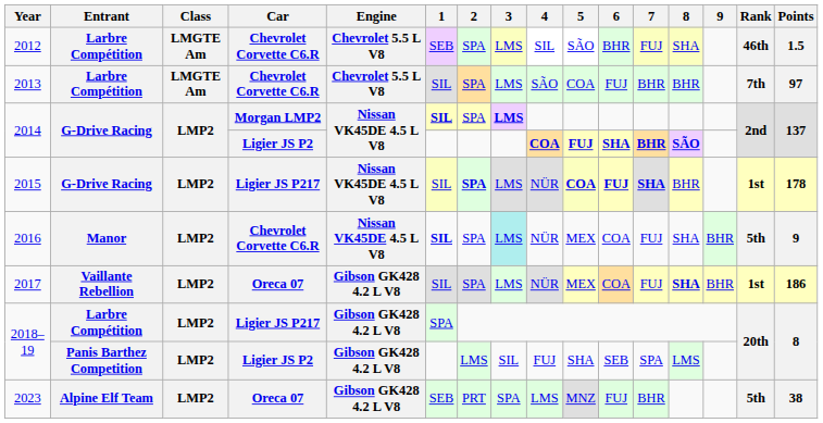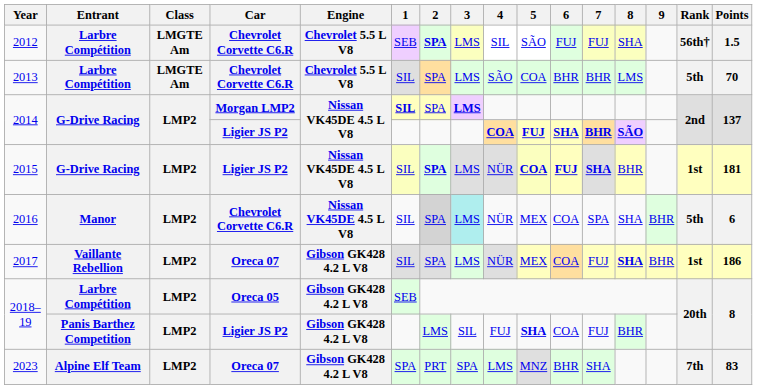 <table class="wikitable" style="text-align:center; font-size:90%">
 <tr>
 <th>Year</th>
 <th>Entrant</th>
 <th>Class</th>
 <th>Car</th>
 <th>Engine</th>
 <th>1</th>
 <th>2</th>
 <th>3</th>
 <th>4</th>
 <th>5</th>
 <th>6</th>
 <th>7</th>
 <th>8</th>
 <th>9</th>
 <th>Rank</th>
 <th>Points</th>
 </tr>
 <tr>
 <td><a href='#'>2012</a></td>
 <th><a href='#'>Larbre Compétition</a></th>
 <th>LMGTE Am</th>
 <th><a href='#'>Chevrolet Corvette C6.R</a></th>
 <th><a href='#'>Chevrolet</a> 5.5 L V8</th>
 <td style="background:#EFCFFF;"><a href='#'>SEB</a><br></td>
-<td style="background:#DFFFDF;"><a href='#'>SPA</a><br></td>
+<td style="background:#DFFFDF;"><strong><a href='#'>SPA</a><br></strong></td>
 <td style="background:#FBFFBF;"><a href='#'>LMS</a><br></td>
 <td style="background:#FFFFFF;"><a href='#'>SIL</a><br></td>
 <td style="background:#FFFFFF;"><a href='#'>SÃO</a><br></td>
-<td style="background:#DFFFDF;"><a href='#'>BHR</a><br></td>
+<td style="background:#DFFFDF;"><a href='#'>FUJ</a><br></td>
 <td style="background:#FBFFBF;"><a href='#'>FUJ</a><br></td>
 <td style="background:#FBFFBF;"><a href='#'>SHA</a><br></td>
 <td></td>
-<th>46th</th>
+<th>56th†</th>
 <th>1.5</th>
 </tr>
 <tr>
 <td><a href='#'>2013</a></td>
 <th><a href='#'>Larbre Compétition</a></th>
 <th>LMGTE Am</th>
 <th><a href='#'>Chevrolet Corvette C6.R</a></th>
 <th><a href='#'>Chevrolet</a> 5.5 L V8</th>
 <td style="background:#DFDFDF;"><a href='#'>SIL</a><br></td>
 <td style="background:#FFDF9F;"><a href='#'>SPA</a><br></td>
 <td style="background:#DFFFDF;"><a href='#'>LMS</a><br></td>
 <td style="background:#DFFFDF;"><a href='#'>SÃO</a><br></td>
 <td style="background:#DFFFDF;"><a href='#'>COA</a><br></td>
-<td style="background:#DFFFDF;"><a href='#'>FUJ</a><br></td>
 <td style="background:#DFFFDF;"><a href='#'>BHR</a><br></td>
 <td style="background:#DFFFDF;"><a href='#'>BHR</a><br></td>
+<td style="background:#DFFFDF;"><a href='#'>LMS</a><br></td>
 <td></td>
-<th>7th</th>
-<th>97</th>
+<th>5th</th>
+<th>70</th>
 </tr>
 <tr>
 <td rowspan=2><a href='#'>2014</a></td>
 <th rowspan=2><a href='#'>G-Drive Racing</a></th>
 <th rowspan=2>LMP2</th>
 <th><a href='#'>Morgan LMP2</a></th>
 <th rowspan=2><a href='#'>Nissan</a> VK45DE 4.5 L V8</th>
 <td style="background:#FFFFBF;"><strong><a href='#'>SIL</a></strong><br></td>
 <td style="background:#FFFFBF;"><a href='#'>SPA</a><br></td>
 <td style="background:#EFCFFF;"><strong><a href='#'>LMS</a></strong><br></td>
 <td></td>
 <td></td>
 <td></td>
 <td></td>
 <td></td>
 <td></td>
 <td rowspan=2 style="background:#DFDFDF;"><strong>2nd</strong></td>
 <td rowspan=2 style="background:#DFDFDF;"><strong>137</strong></td>
 </tr>
 <tr>
 <th><a href='#'>Ligier JS P2</a></th>
 <td></td>
 <td></td>
 <td></td>
 <td style="background:#FFDF9F;"><strong><a href='#'>COA</a></strong><br></td>
 <td style="background:#FFFFBF;"><strong><a href='#'>FUJ</a></strong><br></td>
 <td style="background:#FFFFBF;"><strong><a href='#'>SHA</a></strong><br></td>
 <td style="background:#FFDF9F;"><strong><a href='#'>BHR</a></strong><br></td>
 <td style="background:#EFCFFF;"><strong><a href='#'>SÃO</a></strong><br></td>
 <td></td>
 </tr>
 <tr>
 <td><a href='#'>2015</a></td>
 <th><a href='#'>G-Drive Racing</a></th>
 <th>LMP2</th>
-<th><a href='#'>Ligier JS P217</a></th>
+<th><a href='#'>Ligier JS P2</a></th>
 <th><a href='#'>Nissan</a> VK45DE 4.5 L V8</th>
 <td style="background:#FBFFBF;"><a href='#'>SIL</a><br></td>
 <td style="background:#DFFFDF;"><strong><a href='#'>SPA</a></strong><br></td>
 <td style="background:#DFDFDF;"><a href='#'>LMS</a><br></td>
 <td style="background:#DFDFDF;"><a href='#'>NÜR</a><br></td>
 <td style="background:#FBFFBF;"><strong><a href='#'>COA</a></strong><br></td>
 <td style="background:#FFFFBF;"><strong><a href='#'>FUJ</a></strong><br></td>
 <td style="background:#DFDFDF;"><strong><a href='#'>SHA</a></strong><br></td>
 <td style="background:#FFFFBF;"><a href='#'>BHR</a><br></td>
 <td></td>
 <th style="background:#FFFFBF;">1st</th>
-<th style="background:#FFFFBF;">178</th>
+<th style="background:#FFFFBF;">181</th>
 </tr>
 <tr>
 <td><a href='#'>2016</a></td>
 <th><a href='#'>Manor</a></th>
 <th>LMP2</th>
 <th><a href='#'>Chevrolet Corvette C6.R</a></th>
 <th><a href='#'>Nissan VK45DE</a> 4.5 L V8</th>
-<td><strong><a href='#'>SIL</a></strong></td>
-<td><a href='#'>SPA</a></td>
+<td><a href='#'>SIL</a></td>
+<td style="background: lightgrey;"><a href='#'>SPA</a></td>
 <td style="background: paleturquoise;"><a href='#'>LMS</a></td>
 <td><a href='#'>NÜR</a></td>
 <td><a href='#'>MEX</a></td>
 <td><a href='#'>COA</a></td>
-<td><a href='#'>FUJ</a></td>
+<td><a href='#'>SPA</a></td>
 <td><a href='#'>SHA</a></td>
 <td style="background:#DFFFDF;"><a href='#'>BHR</a><br></td>
 <th>5th</th>
-<th>9</th>
+<th>6</th>
 </tr>
 <tr>
 <td><a href='#'>2017</a></td>
 <th><a href='#'>Vaillante Rebellion</a></th>
 <th>LMP2</th>
 <th><a href='#'>Oreca 07</a></th>
 <th><a href='#'>Gibson</a> GK428 4.2 L V8</th>
 <td style="background:#DFDFDF;"><a href='#'>SIL</a><br></td>
 <td style="background:#DFDFDF;"><a href='#'>SPA</a><br></td>
 <td style="background:#DFFFDF;"><a href='#'>LMS</a><br></td>
 <td style="background:#DFDFDF;"><a href='#'>NÜR</a><br></td>
 <td style="background:#FFFFBF;"><a href='#'>MEX</a><br></td>
 <td style="background:#FFDF9F;"><a href='#'>COA</a><br></td>
 <td style="background:#FFFFBF;"><a href='#'>FUJ</a><br></td>
 <td style="background:#FFFFBF;"><strong><a href='#'>SHA</a></strong><br></td>
 <td style="background:#FFFFBF;"><a href='#'>BHR</a><br></td>
 <th style="background:#FFFFBF;">1st</th>
 <th style="background:#FFFFBF;">186</th>
 </tr>
 <tr>
 <td rowspan=2><a href='#'>2018–19</a></td>
 <th><a href='#'>Larbre Compétition</a></th>
 <th>LMP2</th>
-<th><a href='#'>Ligier JS P217</a></th>
+<th><a href='#'>Oreca 05</a></th>
 <th><a href='#'>Gibson</a> GK428 4.2 L V8</th>
-<td style="background:#DFFFDF;"><a href='#'>SPA</a><br></td>
+<td style="background:#DFFFDF;"><a href='#'>SEB</a><br></td>
 <td colspan=8></td>
 <th rowspan=2>20th</th>
 <th rowspan=2>8</th>
 </tr>
 <tr>
 <th><a href='#'>Panis Barthez Competition</a></th>
 <th>LMP2</th>
 <th><a href='#'>Ligier JS P2</a></th>
 <th><a href='#'>Gibson</a> GK428 4.2 L V8</th>
 <td></td>
 <td style="background:#DFFFDF;"><a href='#'>LMS</a><br></td>
 <td><a href='#'>SIL</a></td>
 <td><a href='#'>FUJ</a></td>
-<td><a href='#'>SHA</a></td>
-<td><a href='#'>SEB</a></td>
-<td><a href='#'>SPA</a></td>
-<td style="background:#DFFFDF;"><a href='#'>LMS</a><br></td>
+<td><strong><a href='#'>SHA</a></strong></td>
+<td><a href='#'>COA</a></td>
+<td><a href='#'>FUJ</a></td>
+<td style="background:#DFFFDF;"><a href='#'>BHR</a><br></td>
 <td></td>
 </tr>
 <tr>
 <td><a href='#'>2023</a></td>
 <th><a href='#'>Alpine Elf Team</a></th>
 <th>LMP2</th>
 <th><a href='#'>Oreca 07</a></th>
 <th><a href='#'>Gibson</a> GK428 4.2 L V8</th>
-<td style="background:#DFFFDF;"><a href='#'>SEB</a><br></td>
+<td style="background:#DFFFDF;"><a href='#'>SPA</a><br></td>
 <td style="background:#DFFFDF;"><a href='#'>PRT</a><br></td>
 <td style="background:#DFFFDF;"><a href='#'>SPA</a><br></td>
 <td style="background:#DFFFDF;"><a href='#'>LMS</a><br></td>
 <td style="background:#DFDFDF;"><a href='#'>MNZ</a><br></td>
-<td style="background:#DFFFDF;"><a href='#'>FUJ</a><br></td>
 <td style="background:#DFFFDF;"><a href='#'>BHR</a><br></td>
+<td style="background:#DFFFDF;"><a href='#'>SHA</a><br></td>
 <td></td>
 <td></td>
-<th>5th</th>
-<th>38</th>
+<th>7th</th>
+<th>83</th>
 </tr>
 </table>
